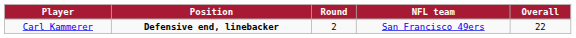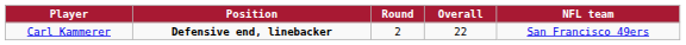 <table class="wikitable" width="65%">
 <tr align="center"  style="background:#A81933;color:#FFFFFF;">
 <td><strong>Player</strong></td>
 <td><strong>Position</strong></td>
 <td><strong>Round</strong></td>
+<td><strong>Overall</strong></td>
 <td><strong>NFL team</strong></td>
-<td><strong>Overall</strong></td>
 </tr>
 <tr align="center" bgcolor="">
 <td><a href='#'>Carl Kammerer</a></td>
 <td><strong>Defensive end, linebacker</strong></td>
 <td>2</td>
+<td>22</td>
 <td><a href='#'>San Francisco 49ers</a></td>
-<td>22</td>
 </tr>
 </table>
